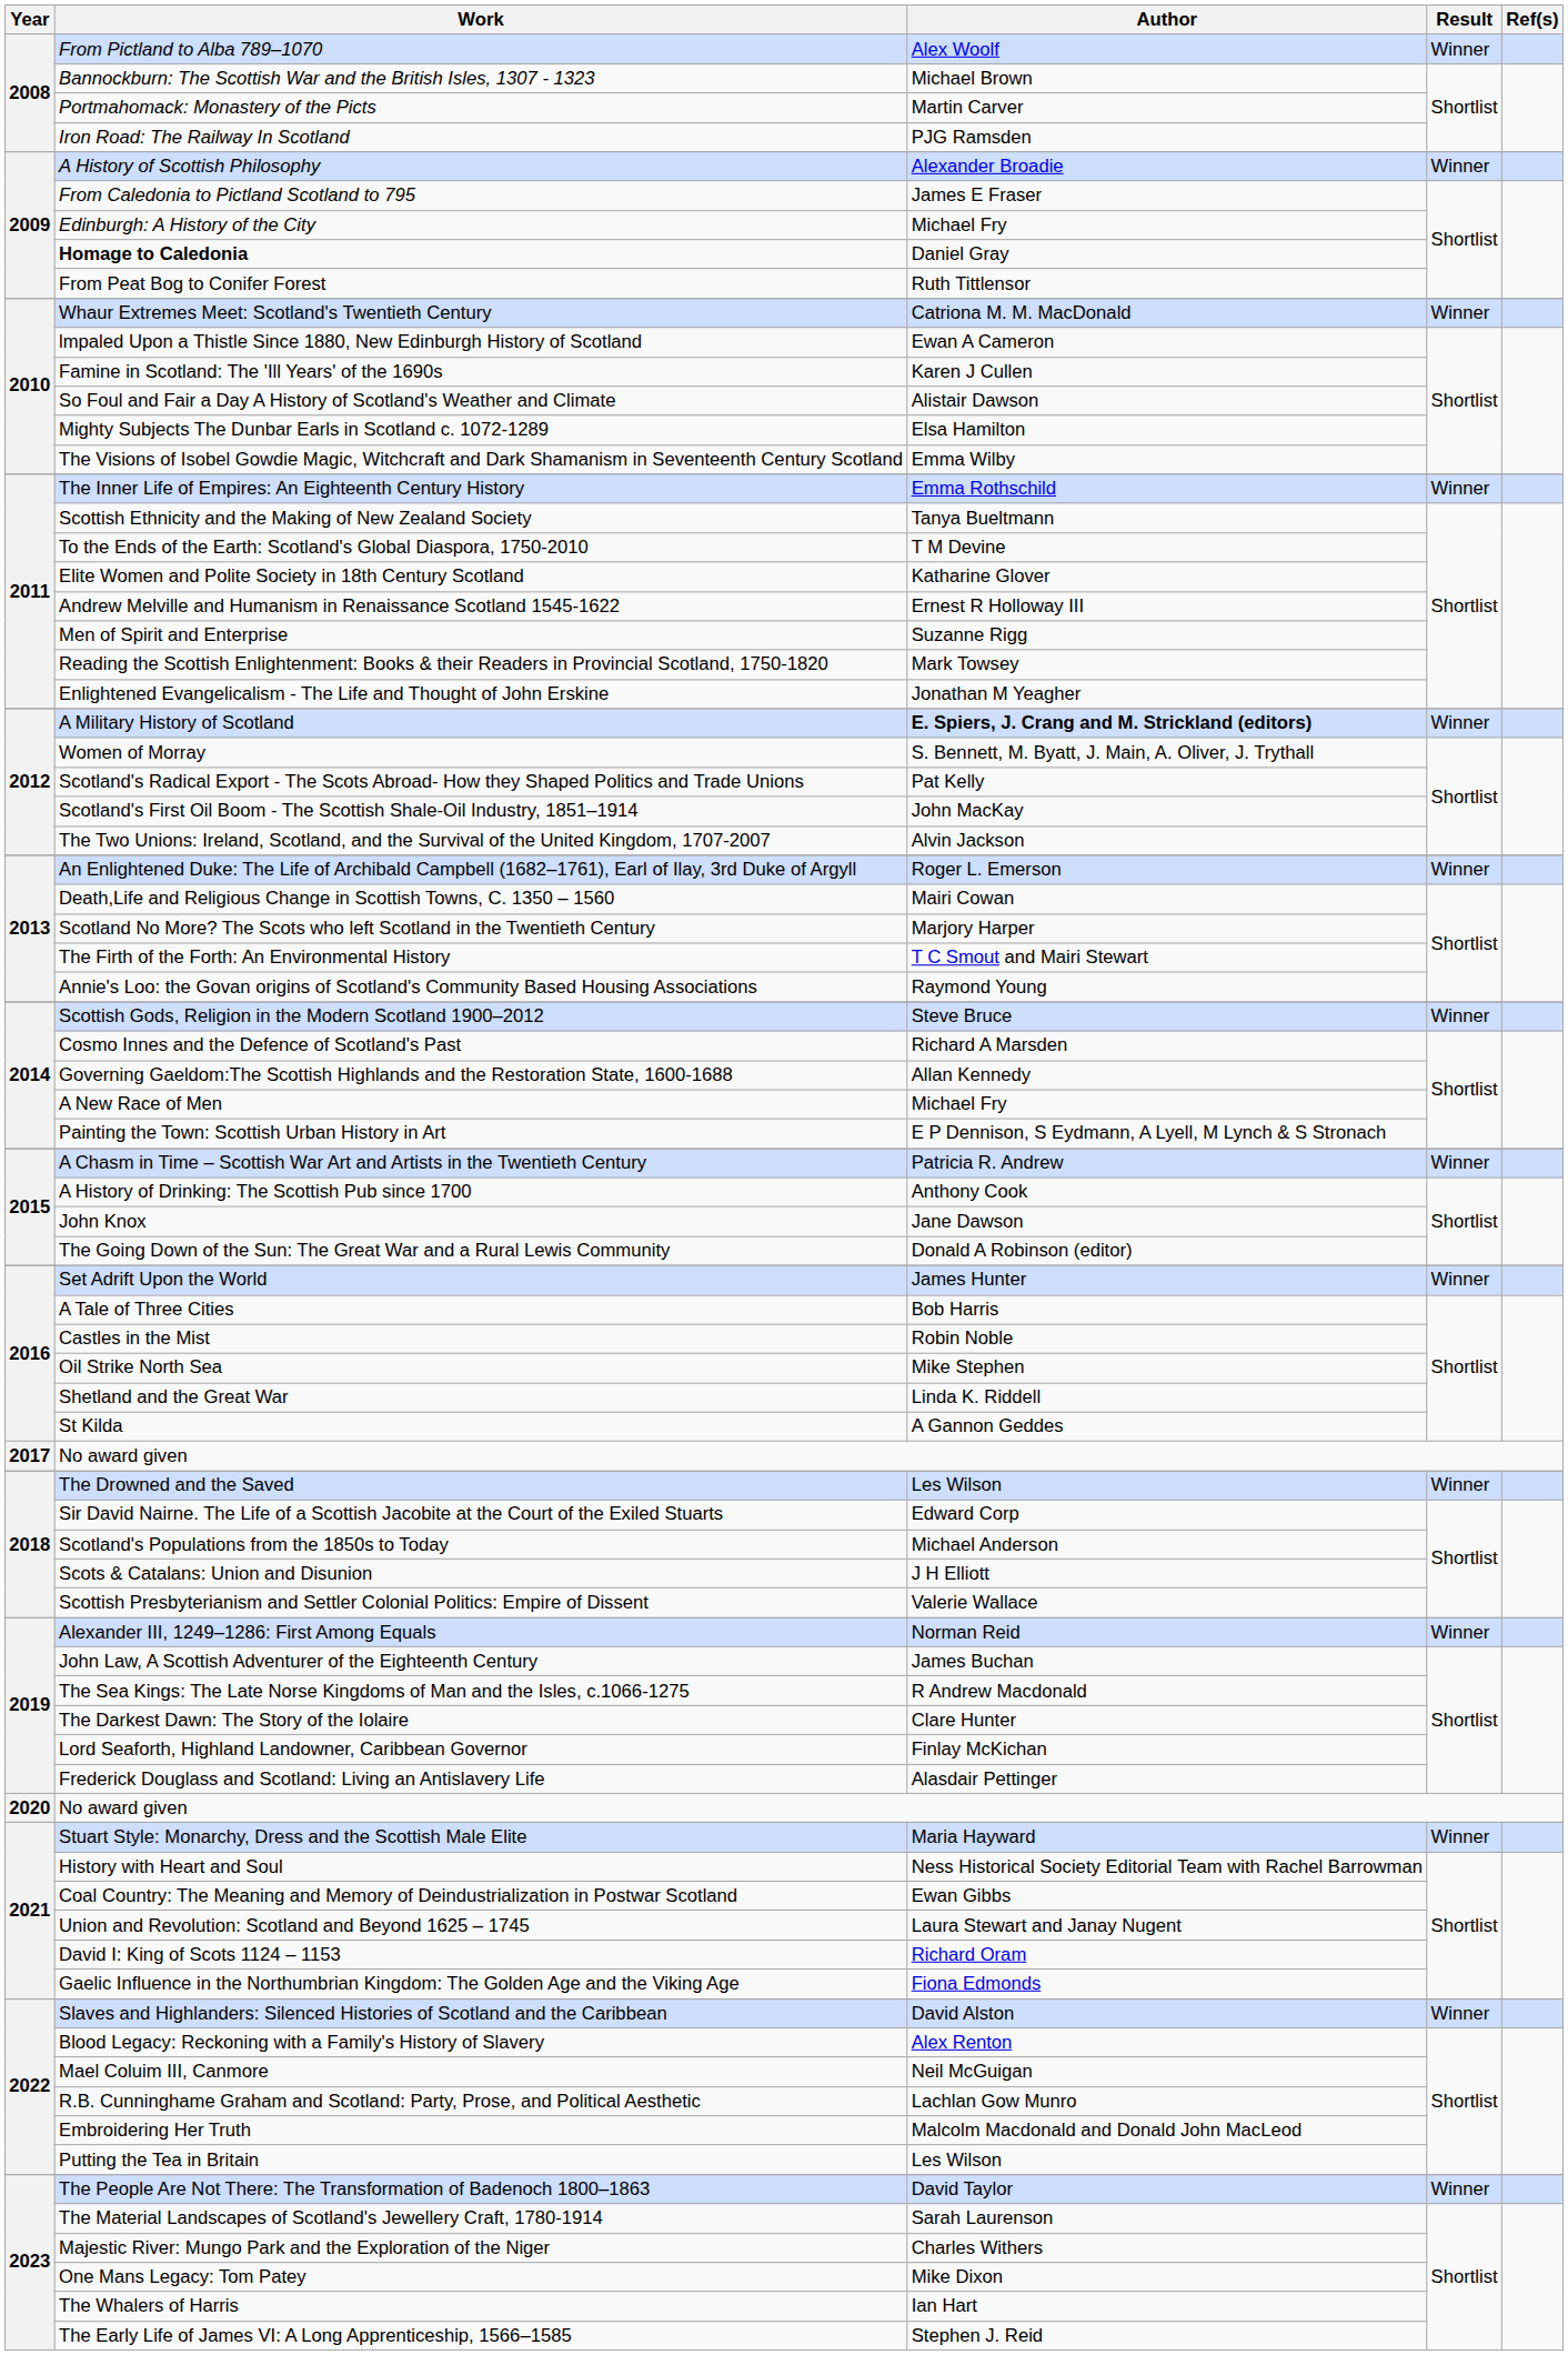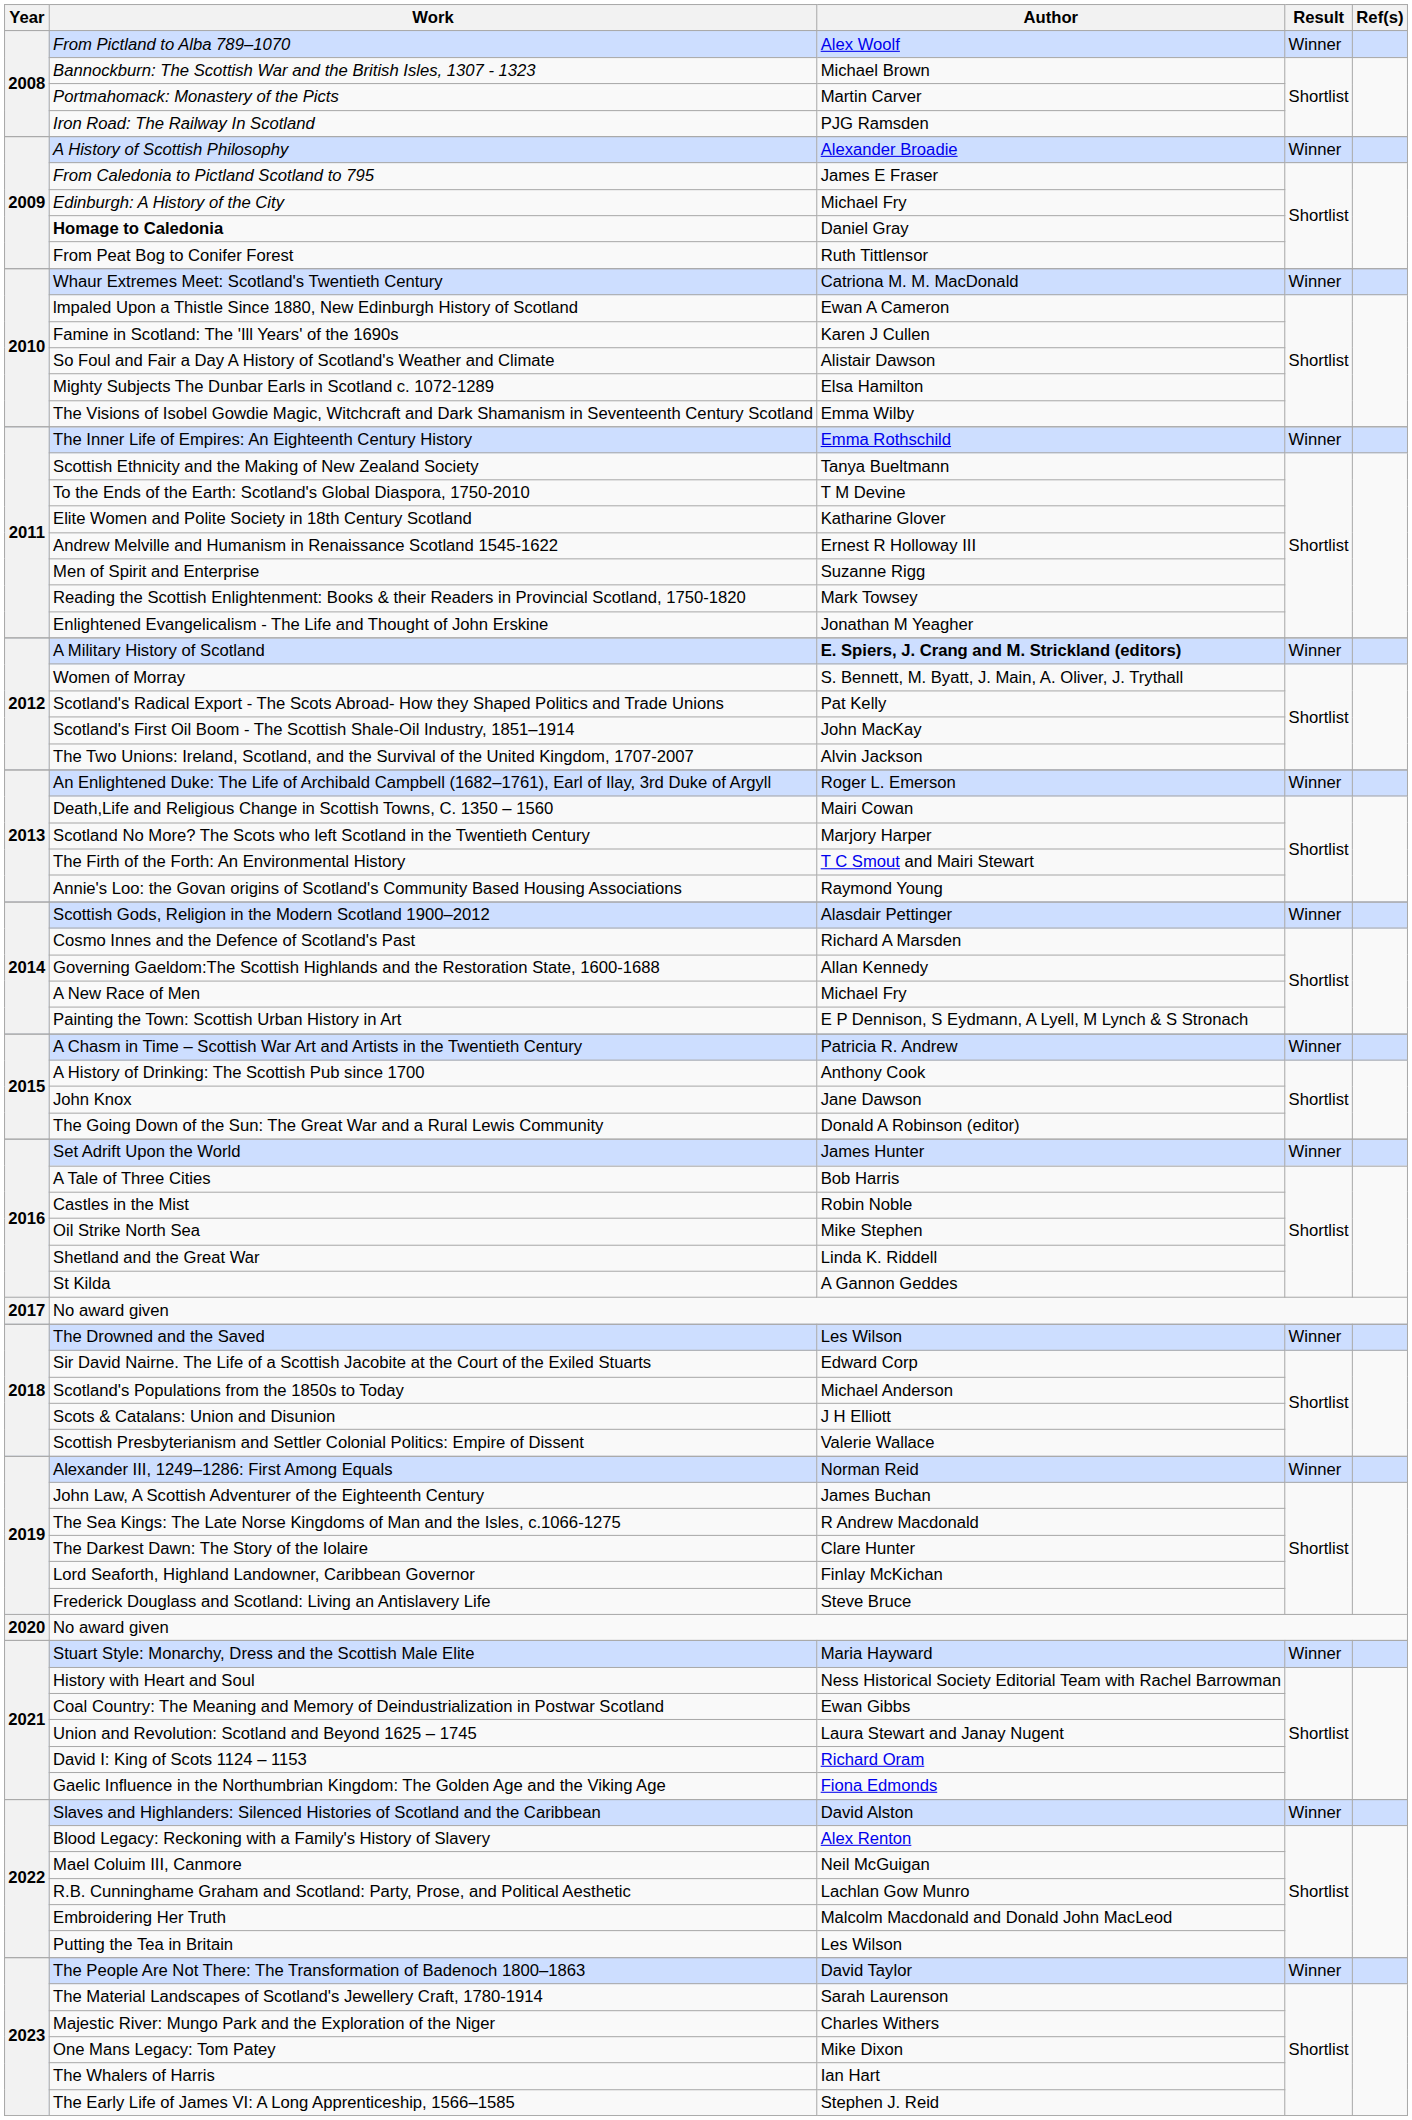 <table class="wikitable sortable plainrowheaders">
 <tr>
 <th scope="col">Year</th>
 <th scope="col">Work</th>
 <th scope="col">Author</th>
 <th scope="col">Result</th>
 <th class="unsortable" scope="col">Ref(s)</th>
 </tr>
 <tr>
 </tr>
 <tr style=background:#cddeff>
 <th rowspan="4">2008</th>
 <td><em>From Pictland to Alba 789–1070</em></td>
 <td><a href='#'>Alex Woolf</a></td>
 <td>Winner</td>
 <td></td>
 </tr>
 <tr>
 <td><em>Bannockburn: The Scottish War and the British Isles, 1307 - 1323</em></td>
 <td>Michael Brown</td>
 <td rowspan="3">Shortlist</td>
 <td rowspan="3"></td>
 </tr>
 <tr>
 <td><em>Portmahomack: Monastery of the Picts</em></td>
 <td>Martin Carver</td>
 </tr>
 <tr>
 <td><em> Iron Road: The Railway In Scotland</em></td>
 <td>PJG Ramsden</td>
 </tr>
 <tr>
 </tr>
 <tr style=background:#cddeff>
 <th rowspan="5">2009</th>
 <td><em>A History of Scottish Philosophy</em></td>
 <td><a href='#'>Alexander Broadie</a></td>
 <td>Winner</td>
 <td></td>
 </tr>
 <tr>
 <td><em>From Caledonia to Pictland Scotland to 795</em></td>
 <td>James E Fraser</td>
 <td rowspan="4">Shortlist</td>
 <td rowspan="4"></td>
 </tr>
 <tr>
 <td><em>Edinburgh: A History of the City</em></td>
 <td>Michael Fry</td>
 </tr>
 <tr>
 <td><strong>Homage to Caledonia<em></td>
 <td>Daniel Gray</td>
 </tr>
 <tr>
 <td></em>From Peat Bog to Conifer Forest<em></td>
 <td>Ruth Tittlensor</td>
 </tr>
 <tr>
 </tr>
 <tr style=background:#cddeff>
 <th rowspan="6">2010</th>
 <td></em>Whaur Extremes Meet: Scotland's Twentieth Century<em></td>
 <td>Catriona M. M. MacDonald</td>
 <td>Winner</td>
 <td></td>
 </tr>
 <tr>
 <td></em>lmpaled Upon a Thistle Since 1880, New Edinburgh History of Scotland<em></td>
 <td>Ewan A Cameron</td>
 <td rowspan="5">Shortlist</td>
 <td rowspan="5"></td>
 </tr>
 <tr>
 <td></em>Famine in Scotland: The 'Ill Years' of the 1690s<em></td>
 <td>Karen J Cullen</td>
 </tr>
 <tr>
 <td></em>So Foul and Fair a Day A History of Scotland's Weather and Climate<em></td>
 <td>Alistair Dawson</td>
 </tr>
 <tr>
 <td></em>Mighty Subjects The Dunbar Earls in Scotland c. 1072-1289<em></td>
 <td>Elsa Hamilton</td>
 </tr>
 <tr>
 <td></em>The Visions of Isobel Gowdie Magic, Witchcraft and Dark Shamanism in Seventeenth Century Scotland<em></td>
 <td>Emma Wilby</td>
 </tr>
 <tr>
 </tr>
 <tr style=background:#cddeff>
 <th rowspan="8">2011</th>
 <td></em>The Inner Life of Empires: An Eighteenth Century History<em></td>
 <td><a href='#'>Emma Rothschild</a></td>
 <td>Winner</td>
 <td></td>
 </tr>
 <tr>
 <td></em>Scottish Ethnicity and the Making of New Zealand Society<em></td>
 <td>Tanya Bueltmann</td>
 <td rowspan="7">Shortlist</td>
 <td rowspan="7"></td>
 </tr>
 <tr>
 <td></em>To the Ends of the Earth: Scotland's Global Diaspora, 1750-2010<em></td>
 <td>T M Devine</td>
 </tr>
 <tr>
 <td></em>Elite Women and Polite Society in 18th Century Scotland<em></td>
 <td>Katharine Glover</td>
 </tr>
 <tr>
 <td></em>Andrew Melville and Humanism in Renaissance Scotland 1545-1622<em></td>
 <td>Ernest R Holloway III</td>
 </tr>
 <tr>
 <td></em>Men of Spirit and Enterprise<em></td>
 <td>Suzanne Rigg</td>
 </tr>
 <tr>
 <td></em>Reading the Scottish Enlightenment: Books & their Readers in Provincial Scotland, 1750-1820<em></td>
 <td>Mark Towsey</td>
 </tr>
 <tr>
 <td></em>Enlightened Evangelicalism - The Life and Thought of John Erskine<em></td>
 <td>Jonathan M Yeagher</td>
 </tr>
 <tr>
 </tr>
 <tr style=background:#cddeff>
 <th rowspan="5">2012</th>
 <td></em>A Military History of Scotland<em></td>
 <td><strong>E. Spiers, J. Crang and M. Strickland (editors)</strong></td>
 <td>Winner</td>
 <td></td>
 </tr>
 <tr>
 <td></em>Women of Morray<em></td>
 <td>S. Bennett, M. Byatt, J. Main, A. Oliver, J. Trythall</td>
 <td rowspan="4">Shortlist</td>
 <td rowspan="4"></td>
 </tr>
 <tr>
 <td></em>Scotland's Radical Export - The Scots Abroad- How they Shaped Politics and Trade Unions <em></td>
 <td>Pat Kelly</td>
 </tr>
 <tr>
 <td></em>Scotland's First Oil Boom - The Scottish Shale-Oil Industry, 1851–1914 <em></td>
 <td>John MacKay</td>
 </tr>
 <tr>
 <td></em>The Two Unions: Ireland, Scotland, and the Survival of the United Kingdom, 1707-2007<em></td>
 <td>Alvin Jackson</td>
 </tr>
 <tr>
 </tr>
 <tr style=background:#cddeff>
 <th rowspan="5">2013</th>
 <td></em>An Enlightened Duke: The Life of Archibald Campbell (1682–1761), Earl of Ilay, 3rd Duke of Argyll<em></td>
 <td>Roger L. Emerson</td>
 <td>Winner</td>
 <td></td>
 </tr>
 <tr>
 <td></em>Death,Life and Religious Change in Scottish Towns, C. 1350 – 1560<em></td>
 <td>Mairi Cowan</td>
 <td rowspan="4">Shortlist</td>
 <td rowspan="4"></td>
 </tr>
 <tr>
 <td></em>Scotland No More? The Scots who left Scotland in the Twentieth Century<em></td>
 <td>Marjory Harper</td>
 </tr>
 <tr>
 <td></em>The Firth of the Forth: An Environmental History<em></td>
 <td><a href='#'>T C Smout</a> and Mairi Stewart</td>
 </tr>
 <tr>
 <td></em>Annie's Loo: the Govan origins of Scotland's Community Based Housing Associations<em></td>
 <td>Raymond Young</td>
 </tr>
 <tr>
 </tr>
 <tr style="background:#cddeff">
 <th rowspan="5">2014</th>
 <td></em>Scottish Gods, Religion in the Modern Scotland 1900–2012<em></td>
-<td>Steve Bruce</td>
+<td>Alasdair Pettinger</td>
 <td>Winner</td>
 <td></td>
 </tr>
 <tr>
 <td></em>Cosmo Innes and the Defence of Scotland's Past<em></td>
 <td>Richard A Marsden</td>
 <td rowspan="4">Shortlist</td>
 <td rowspan="4"></td>
 </tr>
 <tr>
 <td></em>Governing Gaeldom:The Scottish Highlands and the Restoration State, 1600-1688<em></td>
 <td>Allan Kennedy</td>
 </tr>
 <tr>
 <td></em>A New Race of Men<em></td>
 <td>Michael Fry</td>
 </tr>
 <tr>
 <td></em>Painting the Town: Scottish Urban History in Art<em></td>
 <td>E P Dennison, S Eydmann, A Lyell, M Lynch & S Stronach</td>
 </tr>
 <tr>
 </tr>
 <tr style="background:#cddeff">
 <th rowspan="4">2015</th>
 <td></em>A Chasm in Time – Scottish War Art and Artists in the Twentieth Century<em></td>
 <td>Patricia R. Andrew</td>
 <td>Winner</td>
 <td></td>
 </tr>
 <tr>
 <td></em>A History of Drinking: The Scottish Pub since 1700<em></td>
 <td>Anthony Cook</td>
 <td rowspan="3">Shortlist</td>
 <td rowspan="3"></td>
 </tr>
 <tr>
 <td></em>John Knox<em></td>
 <td>Jane Dawson</td>
 </tr>
 <tr>
 <td></em>The Going Down of the Sun: The Great War and a Rural Lewis Community<em></td>
 <td>Donald A Robinson (editor)</td>
 </tr>
 <tr>
 </tr>
 <tr style=background:#cddeff>
 <th rowspan="6">2016</th>
 <td></em>Set Adrift Upon the World<em></td>
 <td>James Hunter</td>
 <td>Winner</td>
 <td></td>
 </tr>
 <tr>
 <td></em>A Tale of Three Cities<em></td>
 <td>Bob Harris</td>
 <td rowspan="5">Shortlist</td>
 <td rowspan="5"></td>
 </tr>
 <tr>
 <td></em>Castles in the Mist<em></td>
 <td>Robin Noble</td>
 </tr>
 <tr>
 <td></em>Oil Strike North Sea<em></td>
 <td>Mike Stephen</td>
 </tr>
 <tr>
 <td></em>Shetland and the Great War<em></td>
 <td>Linda K. Riddell</td>
 </tr>
 <tr>
 <td></em>St Kilda<em></td>
 <td>A Gannon Geddes</td>
 </tr>
 <tr>
 <th>2017</th>
 <td colspan="4">No award given</td>
 </tr>
 <tr>
 </tr>
 <tr style=background:#cddeff>
 <th rowspan="5">2018</th>
 <td></em>The Drowned and the Saved<em></td>
 <td>Les Wilson</td>
 <td>Winner</td>
 <td></td>
 </tr>
 <tr>
 <td></em>Sir David Nairne. The Life of a Scottish Jacobite at the Court of the Exiled Stuarts<em></td>
 <td>Edward Corp</td>
 <td rowspan="4">Shortlist</td>
 <td rowspan="4"></td>
 </tr>
 <tr>
 <td></em>Scotland's Populations from the 1850s to Today<em></td>
 <td>Michael Anderson</td>
 </tr>
 <tr>
 <td></em>Scots & Catalans: Union and Disunion<em></td>
 <td>J H Elliott</td>
 </tr>
 <tr>
 <td></em>Scottish Presbyterianism and Settler Colonial Politics: Empire of Dissent<em></td>
 <td>Valerie Wallace</td>
 </tr>
 <tr>
 </tr>
 <tr style=background:#cddeff>
 <th rowspan="6">2019</th>
 <td></em>Alexander III, 1249–1286: First Among Equals<em></td>
 <td>Norman Reid</td>
 <td>Winner</td>
 <td></td>
 </tr>
 <tr>
 <td></em>John Law, A Scottish Adventurer of the Eighteenth Century<em></td>
 <td>James Buchan</td>
 <td rowspan="5">Shortlist</td>
 <td rowspan="5"></td>
 </tr>
 <tr>
 <td></em>The Sea Kings: The Late Norse Kingdoms of Man and the Isles, c.1066-1275<em></td>
 <td>R Andrew Macdonald</td>
 </tr>
 <tr>
 <td></em>The Darkest Dawn: The Story of the Iolaire<em></td>
 <td>Clare Hunter</td>
 </tr>
 <tr>
 <td></em>Lord Seaforth, Highland Landowner, Caribbean Governor<em></td>
 <td>Finlay McKichan</td>
 </tr>
 <tr>
 <td></em>Frederick Douglass and Scotland: Living an Antislavery Life<em></td>
-<td>Alasdair Pettinger</td>
+<td>Steve Bruce</td>
 </tr>
 <tr>
 <th>2020</th>
 <td colspan="4">No award given</td>
 </tr>
 <tr>
 </tr>
 <tr style=background:#cddeff>
 <th rowspan="6">2021</th>
 <td></em>Stuart Style: Monarchy, Dress and the Scottish Male Elite<em></td>
 <td>Maria Hayward</td>
 <td>Winner</td>
 <td></td>
 </tr>
 <tr>
 <td></em>History with Heart and Soul<em></td>
 <td>Ness Historical Society Editorial Team with Rachel Barrowman</td>
 <td rowspan="5">Shortlist</td>
 <td rowspan="5"></td>
 </tr>
 <tr>
 <td></em>Coal Country: The Meaning and Memory of Deindustrialization in Postwar Scotland<em></td>
 <td>Ewan Gibbs</td>
 </tr>
 <tr>
 <td></em>Union and Revolution: Scotland and Beyond 1625 – 1745<em></td>
 <td>Laura Stewart and Janay Nugent</td>
 </tr>
 <tr>
 <td></em>David I: King of Scots 1124 – 1153 <em></td>
 <td><a href='#'>Richard Oram</a></td>
 </tr>
 <tr>
 <td></em>Gaelic Influence in the Northumbrian Kingdom: The Golden Age and the Viking Age<em></td>
 <td><a href='#'>Fiona Edmonds</a></td>
 </tr>
 <tr>
 </tr>
 <tr style=background:#cddeff>
 <th rowspan="6">2022</th>
 <td></em>Slaves and Highlanders: Silenced Histories of Scotland and the Caribbean <em></td>
 <td>David Alston</td>
 <td>Winner</td>
 <td></td>
 </tr>
 <tr>
 <td></em>Blood Legacy: Reckoning with a Family's History of Slavery<em></td>
 <td><a href='#'>Alex Renton</a></td>
 <td rowspan="5">Shortlist</td>
 <td rowspan="5"></td>
 </tr>
 <tr>
 <td></em>Mael Coluim III, Canmore <em></td>
 <td>Neil McGuigan</td>
 </tr>
 <tr>
 <td></em>R.B. Cunninghame Graham and Scotland: Party, Prose, and Political Aesthetic<em></td>
 <td>Lachlan Gow Munro</td>
 </tr>
 <tr>
 <td></em>Embroidering Her Truth<em></td>
 <td>Malcolm Macdonald and Donald John MacLeod</td>
 </tr>
 <tr>
 <td></em>Putting the Tea in Britain<em></td>
 <td>Les Wilson</td>
 </tr>
 <tr>
 </tr>
 <tr style=background:#cddeff>
 <th rowspan="6">2023</th>
 <td></em>The People Are Not There: The Transformation of Badenoch 1800–1863<em></td>
 <td>David Taylor</td>
 <td>Winner</td>
 <td></td>
 </tr>
 <tr>
 <td></em>The Material Landscapes of Scotland's Jewellery Craft, 1780-1914<em></td>
 <td>Sarah Laurenson</td>
 <td rowspan="5">Shortlist</td>
 <td rowspan="5"></td>
 </tr>
 <tr>
 <td></em>Majestic River: Mungo Park and the Exploration of the Niger<em></td>
 <td>Charles Withers</td>
 </tr>
 <tr>
 <td></em>One Mans Legacy: Tom Patey<em></td>
 <td>Mike Dixon</td>
 </tr>
 <tr>
 <td></em>The Whalers of Harris<em></td>
 <td>Ian Hart</td>
 </tr>
 <tr>
 <td></em>The Early Life of James VI: A Long Apprenticeship, 1566–1585<em></td>
 <td>Stephen J. Reid</td>
 </tr>
 <tr>
 </tr>
 </table>
